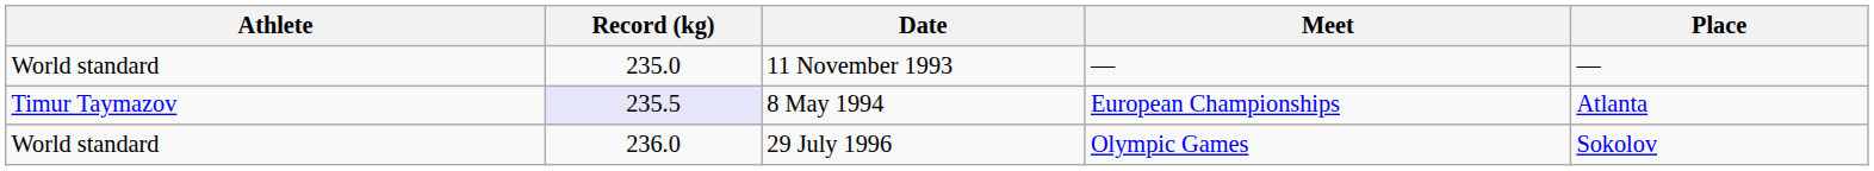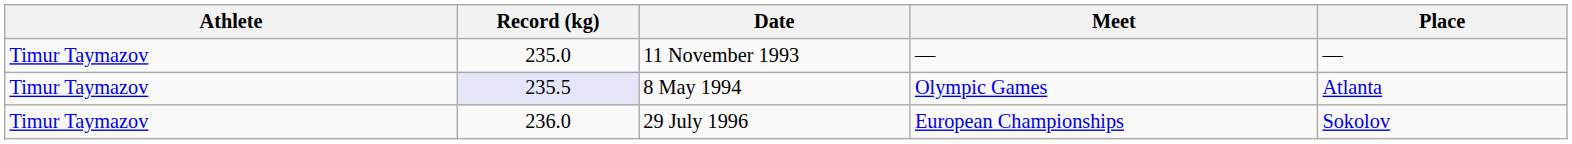 <table class="wikitable" style="font-size:90%; width: 70%;">
 <tr>
 <th width=20%>Athlete</th>
 <th width=8%>Record (kg)</th>
 <th width=12%>Date</th>
 <th width=18%>Meet</th>
 <th width=11%>Place</th>
 </tr>
 <tr>
-<td>World standard</td>
+<td> <a href='#'>Timur Taymazov</a></td>
 <td align="center">235.0</td>
 <td>11 November 1993</td>
 <td>—</td>
 <td>—</td>
 </tr>
 <tr>
 <td> <a href='#'>Timur Taymazov</a></td>
 <td align="center" style="background: lavender;">235.5</td>
 <td>8 May 1994</td>
-<td><a href='#'>European Championships</a></td>
+<td><a href='#'>Olympic Games</a></td>
 <td><a href='#'>Atlanta</a></td>
 </tr>
 <tr>
-<td>World standard</td>
+<td> <a href='#'>Timur Taymazov</a></td>
 <td align="center">236.0</td>
 <td>29 July 1996</td>
-<td><a href='#'>Olympic Games</a></td>
+<td><a href='#'>European Championships</a></td>
 <td><a href='#'>Sokolov</a></td>
 </tr>
 </table>
